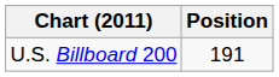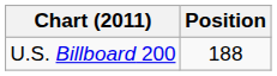 <table class="wikitable sortable plainrowheaders">
 <tr>
 <th>Chart (2011)</th>
 <th>Position</th>
 </tr>
 <tr>
 <td>U.S. <a href='#'><em>Billboard</em> 200</a></td>
-<td style="text-align:center;">191</td>
+<td style="text-align:center;">188</td>
 </tr>
 </table>
